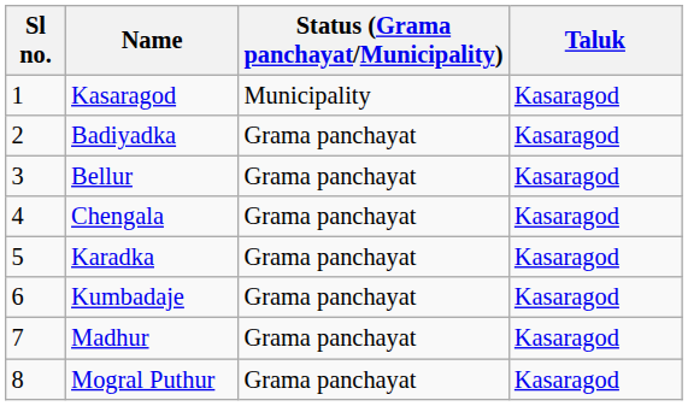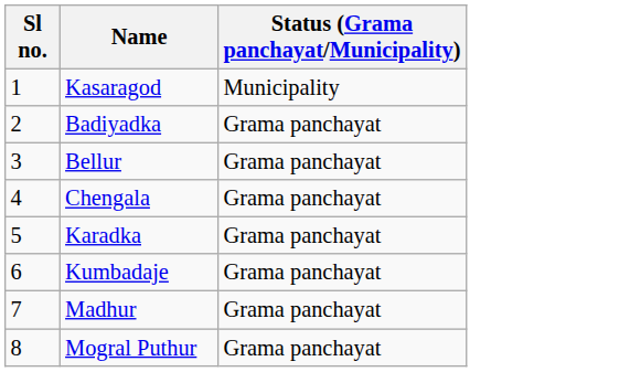 <table class="wikitable sortable" style="font-size: 95%;">
 <tr>
 <th width="30px">Sl no.</th>
 <th width="100px">Name</th>
 <th width="130px">Status (<a href='#'>Grama panchayat</a>/<a href='#'>Municipality</a>)</th>
-<th width="100px"><a href='#'>Taluk</a></th>
 </tr>
 <tr>
 <td>1</td>
 <td><a href='#'>Kasaragod</a></td>
 <td>Municipality</td>
-<td><a href='#'>Kasaragod</a></td>
 </tr>
 <tr>
 <td>2</td>
 <td><a href='#'>Badiyadka</a></td>
 <td>Grama panchayat</td>
-<td><a href='#'>Kasaragod</a></td>
 </tr>
 <tr>
 <td>3</td>
 <td><a href='#'>Bellur</a></td>
 <td>Grama panchayat</td>
-<td><a href='#'>Kasaragod</a></td>
 </tr>
 <tr>
 <td>4</td>
 <td><a href='#'>Chengala</a></td>
 <td>Grama panchayat</td>
-<td><a href='#'>Kasaragod</a></td>
 </tr>
 <tr>
 <td>5</td>
 <td><a href='#'>Karadka</a></td>
 <td>Grama panchayat</td>
-<td><a href='#'>Kasaragod</a></td>
 </tr>
 <tr>
 <td>6</td>
 <td><a href='#'>Kumbadaje</a></td>
 <td>Grama panchayat</td>
-<td><a href='#'>Kasaragod</a></td>
 </tr>
 <tr>
 <td>7</td>
 <td><a href='#'>Madhur</a></td>
 <td>Grama panchayat</td>
-<td><a href='#'>Kasaragod</a></td>
 </tr>
 <tr>
 <td>8</td>
 <td><a href='#'>Mogral Puthur</a></td>
 <td>Grama panchayat</td>
-<td><a href='#'>Kasaragod</a></td>
 </tr>
 </table>
